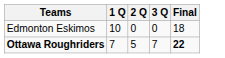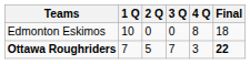 <table class="wikitable">
 <tr>
 <th>Teams</th>
 <th>1 Q</th>
 <th>2 Q</th>
 <th>3 Q</th>
+<th>4 Q</th>
 <th>Final</th>
 </tr>
 <tr>
 <td>Edmonton Eskimos</td>
 <td>10</td>
 <td>0</td>
 <td>0</td>
+<td>8</td>
 <td>18</td>
 </tr>
 <tr>
 <td><strong>Ottawa Roughriders</strong></td>
 <td>7</td>
 <td>5</td>
 <td>7</td>
+<td>3</td>
 <td><strong>22</strong></td>
 </tr>
 </table>
